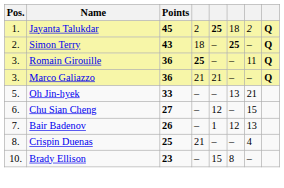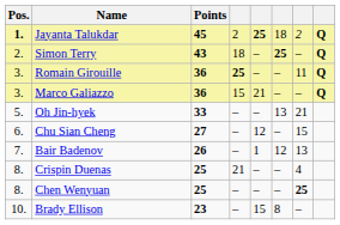 <table class="wikitable">
 <tr>
 <th width=10px>Pos.</th>
 <th width=200px>Name</th>
 <th width=20px>Points</th>
 <th width=20px></th>
 <th width=20px></th>
 <th width=20px></th>
 <th width=20px></th>
 <th width=20px></th>
 </tr>
 <tr style="background:#f7f6a8;">
-<td align=center>1.</td>
+<td align=center><strong>1.</strong></td>
 <td> <a href='#'>Jayanta Talukdar</a></td>
 <td><strong>45</strong></td>
 <td>2</td>
 <td><strong>25</strong></td>
 <td>18</td>
 <td><em>2</em></td>
 <td><strong>Q</strong></td>
 </tr>
 <tr style="background:#f7f6a8;">
 <td align=center>2.</td>
 <td> <a href='#'>Simon Terry</a></td>
 <td><strong>43</strong></td>
 <td>18</td>
 <td>–</td>
 <td><strong>25</strong></td>
 <td>–</td>
 <td><strong>Q</strong></td>
 </tr>
 <tr style="background:#f7f6a8;">
 <td align=center>3.</td>
 <td> <a href='#'>Romain Girouille</a></td>
 <td><strong>36</strong></td>
 <td><strong>25</strong></td>
 <td>–</td>
 <td>–</td>
 <td>11</td>
 <td><strong>Q</strong></td>
 </tr>
 <tr style="background:#f7f6a8;">
 <td align=center>3.</td>
 <td> <a href='#'>Marco Galiazzo</a></td>
 <td><strong>36</strong></td>
-<td>21</td>
+<td>15</td>
 <td>21</td>
 <td>–</td>
 <td>–</td>
 <td><strong>Q</strong></td>
 </tr>
 <tr>
 <td align=center>5.</td>
 <td> <a href='#'>Oh Jin-hyek</a></td>
 <td><strong>33</strong></td>
 <td>–</td>
 <td>–</td>
 <td>13</td>
 <td>21</td>
 <td></td>
 </tr>
 <tr>
 <td align=center>6.</td>
 <td> <a href='#'>Chu Sian Cheng</a></td>
 <td><strong>27</strong></td>
 <td>–</td>
 <td>12</td>
 <td>–</td>
 <td>15</td>
 <td></td>
 </tr>
 <tr>
 <td align=center>7.</td>
 <td> <a href='#'>Bair Badenov</a></td>
 <td><strong>26</strong></td>
 <td>–</td>
 <td>1</td>
 <td>12</td>
 <td>13</td>
 <td></td>
 </tr>
 <tr>
 <td align=center>8.</td>
 <td> <a href='#'>Crispin Duenas</a></td>
 <td><strong>25</strong></td>
 <td>21</td>
 <td>–</td>
 <td>–</td>
 <td>4</td>
 <td></td>
 </tr>
 <tr>
+<td align=center>8.</td>
+<td> <a href='#'>Chen Wenyuan</a></td>
+<td><strong>25</strong></td>
+<td>–</td>
+<td>–</td>
+<td>–</td>
+<td><strong>25</strong></td>
+<td></td>
+</tr>
+<tr>
 <td align=center>10.</td>
 <td> <a href='#'>Brady Ellison</a></td>
 <td><strong>23</strong></td>
 <td>–</td>
 <td>15</td>
 <td>8</td>
 <td>–</td>
 <td></td>
 </tr>
 </table>
